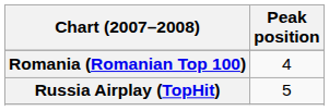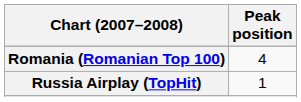 <table class="wikitable sortable plainrowheaders" style="text-align:center">
 <tr>
 <th>Chart (2007–2008)</th>
 <th>Peak<br>position</th>
 </tr>
 <tr>
 </tr>
 <tr>
 </tr>
 <tr>
 </tr>
 <tr>
 </tr>
 <tr>
 </tr>
 <tr>
 </tr>
 <tr>
 </tr>
 <tr>
 </tr>
 <tr>
 </tr>
 <tr>
 </tr>
 <tr>
 </tr>
 <tr>
 </tr>
 <tr>
 <th scope="row">Romania (<a href='#'>Romanian Top 100</a>)</th>
 <td>4</td>
 </tr>
 <tr>
 <th scope="row">Russia Airplay (<a href='#'>TopHit</a>)</th>
-<td>5</td>
+<td>1</td>
 </tr>
 <tr>
 </tr>
 <tr>
 </tr>
 </table>
